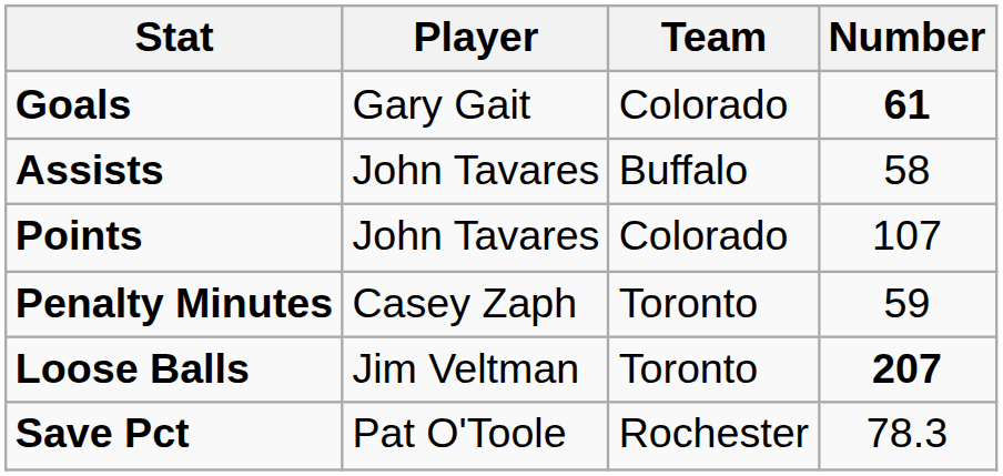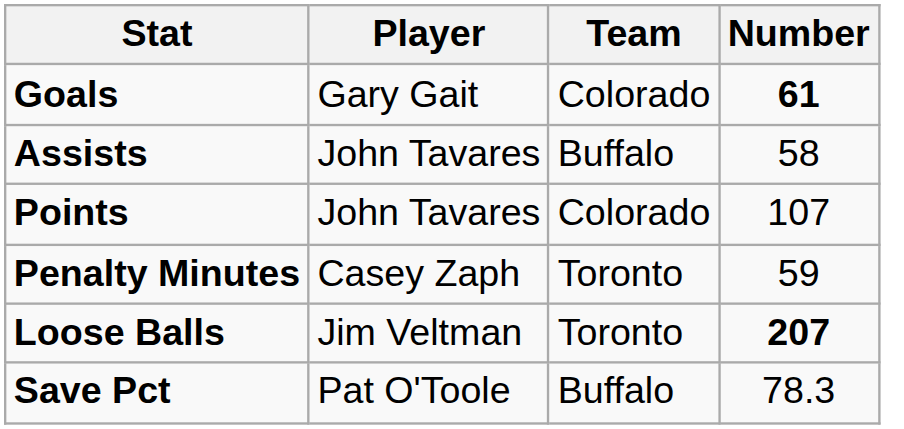 <table class="wikitable">
 <tr>
 <th>Stat</th>
 <th>Player</th>
 <th>Team</th>
 <th>Number</th>
 </tr>
 <tr>
 <td><strong>Goals</strong></td>
 <td>Gary Gait</td>
 <td>Colorado</td>
 <td align="center"><strong>61</strong></td>
 </tr>
 <tr>
 <td><strong>Assists</strong></td>
 <td>John Tavares</td>
 <td>Buffalo</td>
 <td align="center">58</td>
 </tr>
 <tr>
 <td><strong>Points</strong></td>
 <td>John Tavares</td>
 <td>Colorado</td>
 <td align="center">107</td>
 </tr>
 <tr>
 <td><strong>Penalty Minutes</strong></td>
 <td>Casey Zaph</td>
 <td>Toronto</td>
 <td align="center">59</td>
 </tr>
 <tr>
 <td><strong>Loose Balls</strong></td>
 <td>Jim Veltman</td>
 <td>Toronto</td>
 <td align="center"><strong>207</strong></td>
 </tr>
 <tr>
 <td><strong>Save Pct</strong></td>
 <td>Pat O'Toole</td>
-<td>Rochester</td>
+<td>Buffalo</td>
 <td align="center">78.3</td>
 </tr>
 </table>
